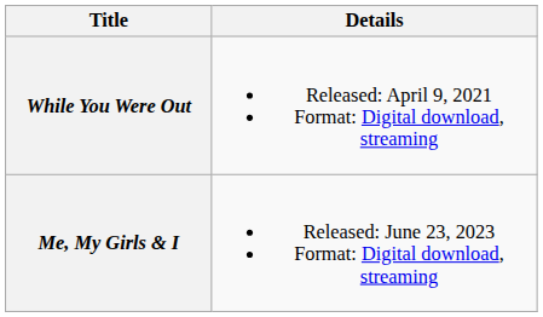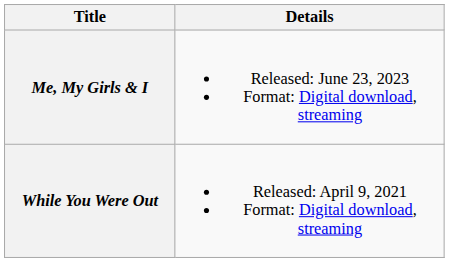 <table class="wikitable plainrowheaders" style="text-align:center;">
 <tr>
 <th scope="col" style="width:10em;">Title</th>
 <th scope="col" style="width:16em;">Details</th>
 </tr>
 <tr>
+<th scope="row"><em>Me, My Girls & I</em></th>
+<td><br><ul><li>Released: June 23, 2023</li><li>Format: <a href='#'>Digital download</a>, <a href='#'>streaming</a></li></ul></td>
+</tr>
+<tr>
 <th scope="row"><em>While You Were Out</em></th>
 <td><br><ul><li>Released: April 9, 2021</li><li>Format: <a href='#'>Digital download</a>, <a href='#'>streaming</a></li></ul></td>
 </tr>
-<tr>
-<th scope="row"><em>Me, My Girls & I</em></th>
-<td><br><ul><li>Released: June 23, 2023</li><li>Format: <a href='#'>Digital download</a>, <a href='#'>streaming</a></li></ul></td>
-</tr>
 </table>
